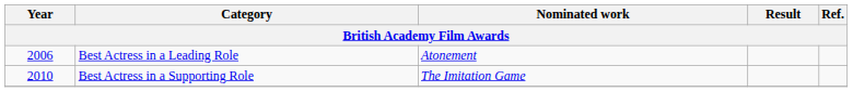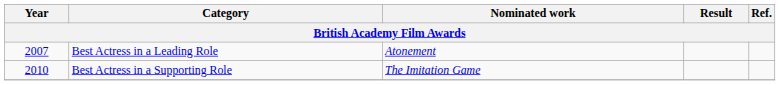 <table class=wikitable>
 <tr>
 <th scope="col" style="width:5em;">Year</th>
 <th scope="col" style="width:26em;">Category</th>
 <th scope="col" style="width:25em;">Nominated work</th>
 <th scope="col" style="width:5em;">Result</th>
 <th>Ref.</th>
 </tr>
 <tr>
 <th colspan=5><a href='#'>British Academy Film Awards</a></th>
 </tr>
 <tr>
-<td style="text-align:center;"><a href='#'>2006</a></td>
+<td style="text-align:center;"><a href='#'>2007</a></td>
 <td><a href='#'>Best Actress in a Leading Role</a></td>
 <td><em><a href='#'>Atonement</a></em></td>
 <td></td>
 <td style="text-align:center;"></td>
 </tr>
 <tr>
 <td style="text-align:center;"><a href='#'>2010</a></td>
 <td><a href='#'>Best Actress in a Supporting Role</a></td>
 <td><em><a href='#'>The Imitation Game</a></em></td>
 <td></td>
 <td style="text-align:center;"></td>
 </tr>
 <tr>
 </tr>
 </table>
